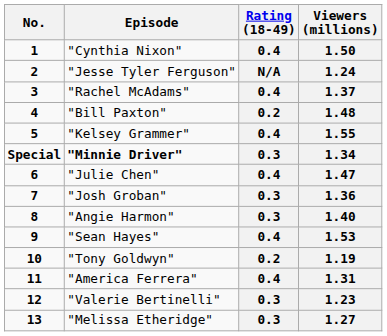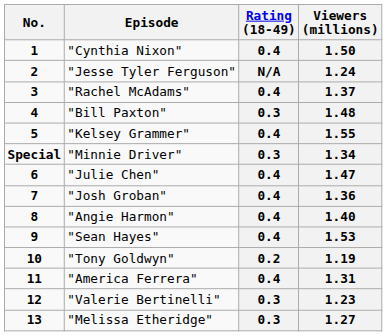 <table class="wikitable sortable">
 <tr>
 <th>No.</th>
 <th>Episode</th>
 <th><a href='#'>Rating</a><br>(18-49)</th>
 <th>Viewers<br>(millions)</th>
 </tr>
 <tr>
 <td style="text-align:center"><strong>1</strong></td>
 <td>"Cynthia Nixon"</td>
 <th style="text-align: center;">0.4</th>
 <th style="text-align: center;">1.50</th>
 </tr>
 <tr>
 <td style="text-align:center"><strong>2</strong></td>
 <td>"Jesse Tyler Ferguson"</td>
 <th style="text-align: center;">N/A</th>
 <th style="text-align: center;">1.24</th>
 </tr>
 <tr>
 <td style="text-align:center"><strong>3</strong></td>
 <td>"Rachel McAdams"</td>
 <th style="text-align: center;">0.4</th>
 <th style="text-align: center;">1.37</th>
 </tr>
 <tr>
 <td style="text-align:center"><strong>4</strong></td>
 <td>"Bill Paxton"</td>
-<th style="text-align: center;">0.2</th>
+<th style="text-align: center;">0.3</th>
 <th style="text-align: center;">1.48</th>
 </tr>
 <tr>
 <td style="text-align:center"><strong>5</strong></td>
 <td>"Kelsey Grammer"</td>
 <th style="text-align: center;">0.4</th>
 <th style="text-align: center;">1.55</th>
 </tr>
 <tr>
 <td style="text-align:center"><strong>Special</strong></td>
-<td><strong>"Minnie Driver"</strong></td>
+<td>"Minnie Driver"</td>
 <th style="text-align: center;">0.3</th>
 <th style="text-align: center;">1.34</th>
 </tr>
 <tr>
 <td style="text-align:center"><strong>6</strong></td>
 <td>"Julie Chen"</td>
 <th style="text-align: center;">0.4</th>
 <th style="text-align: center;">1.47</th>
 </tr>
 <tr>
 <td style="text-align:center"><strong>7</strong></td>
 <td>"Josh Groban"</td>
-<th style="text-align: center;">0.3</th>
+<th style="text-align: center;">0.4</th>
 <th style="text-align: center;">1.36</th>
 </tr>
 <tr>
 <td style="text-align:center"><strong>8</strong></td>
 <td>"Angie Harmon"</td>
-<th style="text-align: center;">0.3</th>
+<th style="text-align: center;">0.4</th>
 <th style="text-align: center;">1.40</th>
 </tr>
 <tr>
 <td style="text-align:center"><strong>9</strong></td>
 <td>"Sean Hayes"</td>
 <th style="text-align: center;">0.4</th>
 <th style="text-align: center;">1.53</th>
 </tr>
 <tr>
 <td style="text-align:center"><strong>10</strong></td>
 <td>"Tony Goldwyn"</td>
 <th style="text-align: center;">0.2</th>
 <th style="text-align: center;">1.19</th>
 </tr>
 <tr>
 <td style="text-align:center"><strong>11</strong></td>
 <td>"America Ferrera"</td>
 <th style="text-align: center;">0.4</th>
 <th style="text-align: center;">1.31</th>
 </tr>
 <tr>
 <td style="text-align:center"><strong>12</strong></td>
 <td>"Valerie Bertinelli"</td>
 <th style="text-align: center;">0.3</th>
 <th style="text-align: center;">1.23</th>
 </tr>
 <tr>
 <td style="text-align:center"><strong>13</strong></td>
 <td>"Melissa Etheridge"</td>
 <th style="text-align: center;">0.3</th>
 <th style="text-align: center;">1.27</th>
 </tr>
 </table>
